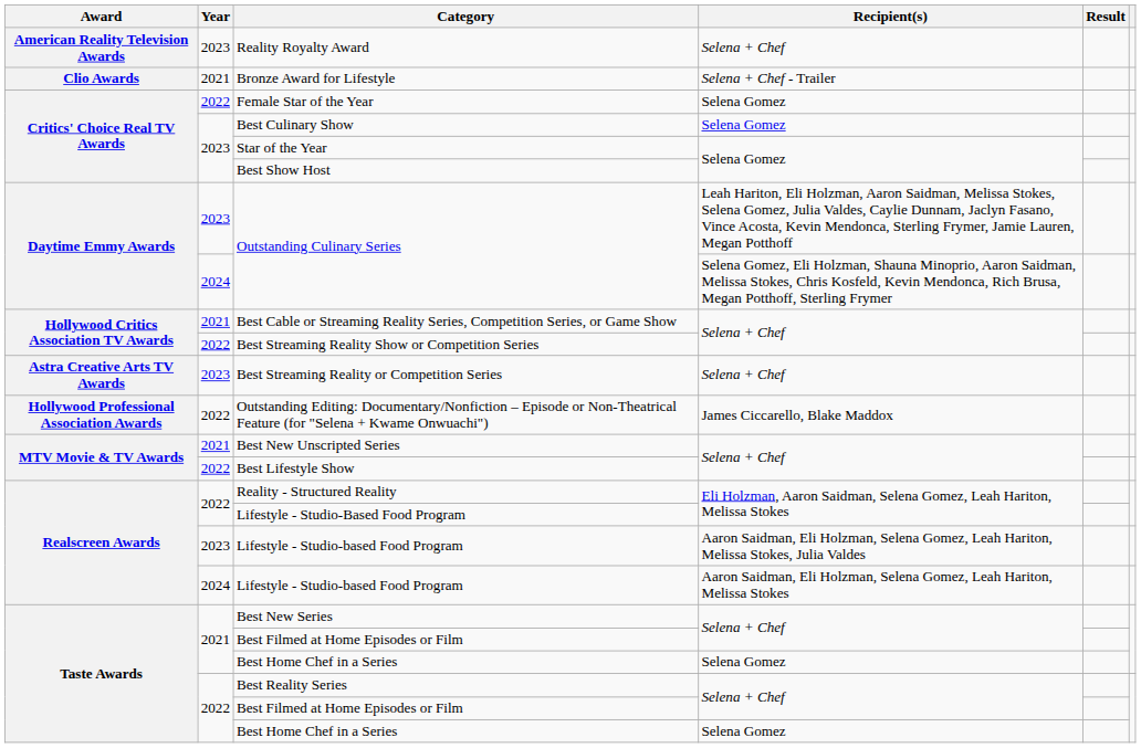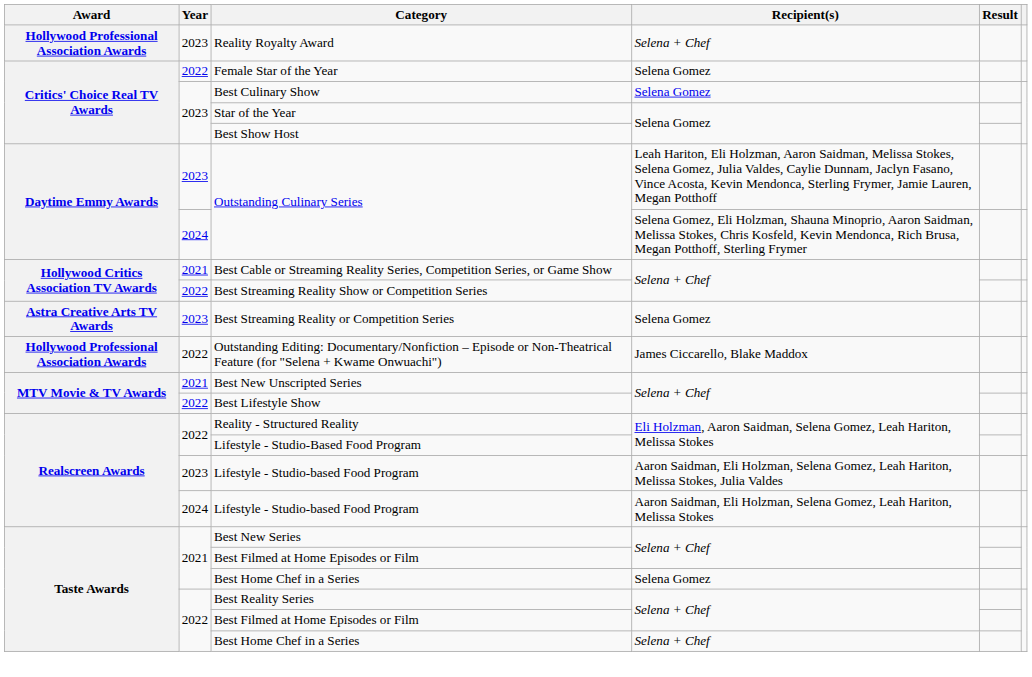 <table class="wikitable sortable plainrowheaders">
 <tr>
 <th scope="col">Award</th>
 <th scope="col">Year</th>
 <th scope="col">Category</th>
 <th scope="col" width="34%">Recipient(s)</th>
 <th scope="col">Result</th>
 <th scope="col" class="unsortable"></th>
 </tr>
 <tr>
-<th scope="row"><a href='#'>American Reality Television Awards</a></th>
+<th scope="row"><a href='#'>Hollywood Professional Association Awards</a></th>
 <td>2023</td>
 <td>Reality Royalty Award</td>
 <td><em>Selena + Chef</em></td>
 <td></td>
 <td style="text-align:center;"></td>
-</tr>
-<tr>
-<th scope="row"><a href='#'>Clio Awards</a></th>
-<td>2021</td>
-<td>Bronze Award for Lifestyle</td>
-<td><em>Selena + Chef</em> - Trailer</td>
-<td></td>
-<td align="center"></td>
 </tr>
 <tr>
 <th scope="row"  rowspan="4"><a href='#'>Critics' Choice Real TV Awards</a></th>
 <td><a href='#'>2022</a></td>
 <td>Female Star of the Year</td>
 <td>Selena Gomez</td>
 <td></td>
 <td align="center"></td>
 </tr>
 <tr>
 <td rowspan="3">2023</td>
 <td>Best Culinary Show</td>
 <td><a href='#'>Selena Gomez</a></td>
 <td></td>
 <td style="text-align:center;" rowspan="3"></td>
 </tr>
 <tr>
 <td>Star of the Year</td>
 <td rowspan="2">Selena Gomez</td>
 <td></td>
 </tr>
 <tr>
 <td>Best Show Host</td>
 <td></td>
 </tr>
 <tr>
 <th scope="row" rowspan="2"><a href='#'>Daytime Emmy Awards</a></th>
 <td><a href='#'>2023</a></td>
 <td rowspan="2"><a href='#'>Outstanding Culinary Series</a></td>
 <td>Leah Hariton, Eli Holzman, Aaron Saidman, Melissa Stokes, Selena Gomez, Julia Valdes, Caylie Dunnam, Jaclyn Fasano, Vince Acosta, Kevin Mendonca, Sterling Frymer, Jamie Lauren, Megan Potthoff</td>
 <td></td>
 <td align="center"></td>
 </tr>
 <tr>
 <td><a href='#'>2024</a></td>
 <td>Selena Gomez, Eli Holzman, Shauna Minoprio, Aaron Saidman, Melissa Stokes, Chris Kosfeld, Kevin Mendonca, Rich Brusa, Megan Potthoff, Sterling Frymer</td>
 <td></td>
 <td style="text-align:center;"></td>
 </tr>
 <tr>
 <th scope="row" rowspan="2"><a href='#'>Hollywood Critics Association TV Awards</a></th>
 <td><a href='#'>2021</a></td>
 <td>Best Cable or Streaming Reality Series, Competition Series, or Game Show</td>
 <td rowspan="2"><em>Selena + Chef</em></td>
 <td></td>
 <td align="center"></td>
 </tr>
 <tr>
 <td><a href='#'>2022</a></td>
 <td>Best Streaming Reality Show or Competition Series</td>
 <td></td>
 <td align="center"></td>
 </tr>
 <tr>
 <th scope="row"><a href='#'>Astra Creative Arts TV Awards</a></th>
 <td><a href='#'>2023</a></td>
 <td>Best Streaming Reality or Competition Series</td>
-<td><em>Selena + Chef</em></td>
+<td>Selena Gomez</td>
 <td></td>
 <td align="center"></td>
 </tr>
 <tr>
 <th scope="row"><a href='#'>Hollywood Professional Association Awards</a></th>
 <td>2022</td>
 <td>Outstanding Editing: Documentary/Nonfiction – Episode or Non-Theatrical Feature (for "Selena + Kwame Onwuachi")</td>
 <td>James Ciccarello, Blake Maddox</td>
 <td></td>
 <td align="center"></td>
 </tr>
 <tr>
 <th scope="row" rowspan="2"><a href='#'>MTV Movie & TV Awards</a></th>
 <td><a href='#'>2021</a></td>
 <td>Best New Unscripted Series</td>
 <td rowspan="2"><em>Selena + Chef</em></td>
 <td></td>
 <td align="center"></td>
 </tr>
 <tr>
 <td><a href='#'>2022</a></td>
 <td>Best Lifestyle Show</td>
 <td></td>
 <td align="center"></td>
 </tr>
 <tr>
 <th scope="row" rowspan="4"><a href='#'>Realscreen Awards</a></th>
 <td rowspan="2">2022</td>
 <td>Reality - Structured Reality</td>
 <td rowspan="2"><a href='#'>Eli Holzman</a>, Aaron Saidman, Selena Gomez, Leah Hariton, Melissa Stokes</td>
 <td></td>
 <td align="center" rowspan="2"></td>
 </tr>
 <tr>
 <td>Lifestyle - Studio-Based Food Program</td>
 <td></td>
 </tr>
 <tr>
 <td>2023</td>
 <td>Lifestyle - Studio-based Food Program</td>
 <td>Aaron Saidman, Eli Holzman, Selena Gomez, Leah Hariton, Melissa Stokes, Julia Valdes</td>
 <td></td>
 <td style="text-align:center;"></td>
 </tr>
 <tr>
 <td>2024</td>
 <td>Lifestyle - Studio-based Food Program</td>
 <td>Aaron Saidman, Eli Holzman, Selena Gomez, Leah Hariton, Melissa Stokes</td>
 <td></td>
 <td style="text-align:center;"></td>
 </tr>
 <tr>
 <th scope="row" rowspan="6">Taste Awards</th>
 <td rowspan="3">2021</td>
 <td>Best New Series</td>
 <td rowspan="2"><em>Selena + Chef</em></td>
 <td></td>
 <td align="center" rowspan="3"></td>
 </tr>
 <tr>
 <td>Best Filmed at Home Episodes or Film</td>
 <td></td>
 </tr>
 <tr>
 <td>Best Home Chef in a Series</td>
 <td>Selena Gomez</td>
 <td></td>
 </tr>
 <tr>
 <td rowspan="3">2022</td>
 <td>Best Reality Series</td>
 <td rowspan="2"><em>Selena + Chef</em></td>
 <td></td>
 <td align="center" rowspan="3"></td>
 </tr>
 <tr>
 <td>Best Filmed at Home Episodes or Film</td>
 <td></td>
 </tr>
 <tr>
 <td>Best Home Chef in a Series</td>
-<td>Selena Gomez</td>
+<td><em>Selena + Chef</em></td>
 <td></td>
 </tr>
 </table>
